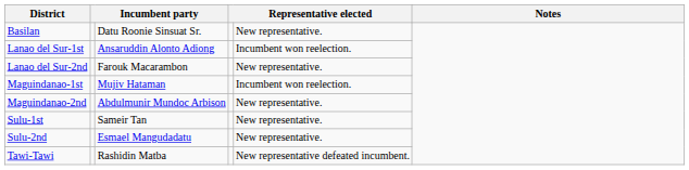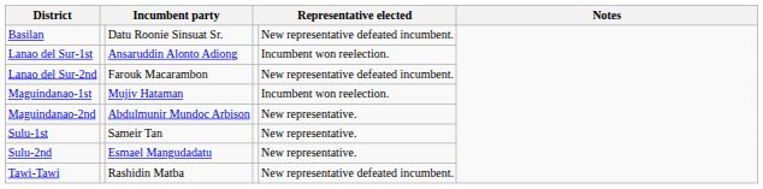 <table class=wikitable style="font-size:90%;">
 <tr>
 <th>District</th>
 <th colspan=2>Incumbent party</th>
 <th colspan=3>Representative elected</th>
 <th width=40%>Notes</th>
 </tr>
 <tr>
 <td><a href='#'>Basilan</a></td>
 <td></td>
 <td>Datu Roonie Sinsuat Sr.</td>
 <td></td>
-<td>New representative.</td>
+<td>New representative defeated incumbent.</td>
 </tr>
 <tr>
 <td><a href='#'>Lanao del Sur-1st</a></td>
 <td></td>
 <td><a href='#'>Ansaruddin Alonto Adiong</a></td>
 <td></td>
 <td>Incumbent won reelection.</td>
 </tr>
 <tr>
 <td><a href='#'>Lanao del Sur-2nd</a></td>
 <td></td>
 <td>Farouk Macarambon</td>
 <td></td>
-<td>New representative.</td>
+<td>New representative defeated incumbent.</td>
 </tr>
 <tr>
 <td><a href='#'>Maguindanao-1st</a></td>
 <td></td>
 <td><a href='#'>Mujiv Hataman</a></td>
 <td></td>
 <td>Incumbent won reelection.</td>
 </tr>
 <tr>
 <td><a href='#'>Maguindanao-2nd</a></td>
 <td></td>
 <td><a href='#'>Abdulmunir Mundoc Arbison</a></td>
 <td></td>
 <td>New representative.</td>
 </tr>
 <tr>
 <td><a href='#'>Sulu-1st</a></td>
 <td></td>
 <td>Sameir Tan</td>
 <td></td>
 <td>New representative.</td>
 </tr>
 <tr>
 <td><a href='#'>Sulu-2nd</a></td>
 <td></td>
 <td><a href='#'>Esmael Mangudadatu</a></td>
 <td></td>
 <td>New representative.</td>
 </tr>
 <tr>
 <td><a href='#'>Tawi-Tawi</a></td>
 <td></td>
 <td>Rashidin Matba</td>
 <td></td>
 <td>New representative defeated incumbent.</td>
 </tr>
 </table>
